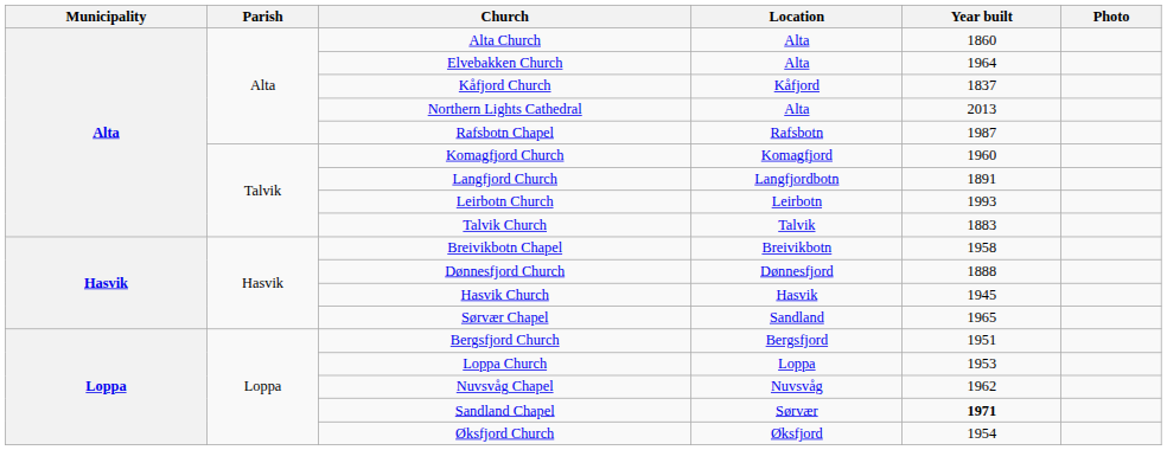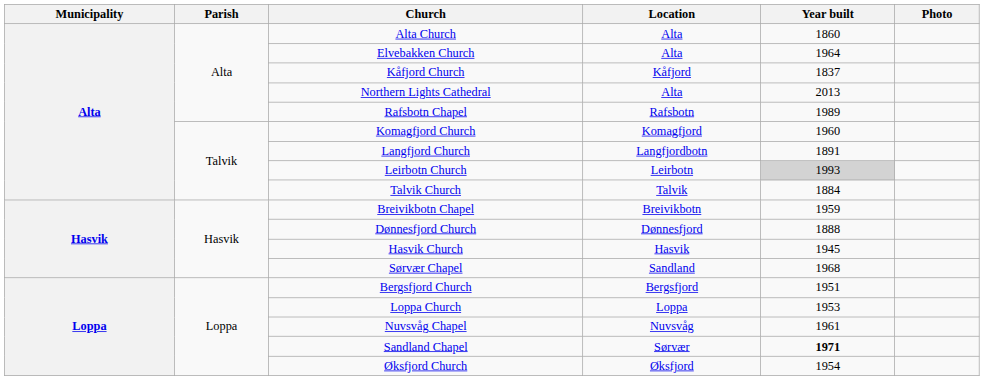 <table class="wikitable" style="text-align: center; width: 80%;">
 <tr>
 <th>Municipality</th>
 <th>Parish </th>
 <th>Church</th>
 <th>Location</th>
 <th>Year built</th>
 <th>Photo</th>
 </tr>
 <tr>
 <th rowspan="9"><a href='#'>Alta</a></th>
 <td rowspan="5">Alta</td>
 <td><a href='#'>Alta Church</a></td>
 <td><a href='#'>Alta</a></td>
 <td>1860</td>
 <td></td>
 </tr>
 <tr>
 <td><a href='#'>Elvebakken Church</a></td>
 <td><a href='#'>Alta</a></td>
 <td>1964</td>
 <td></td>
 </tr>
 <tr>
 <td><a href='#'>Kåfjord Church</a></td>
 <td><a href='#'>Kåfjord</a></td>
 <td>1837</td>
 <td></td>
 </tr>
 <tr>
 <td><a href='#'>Northern Lights Cathedral</a></td>
 <td><a href='#'>Alta</a></td>
 <td>2013</td>
 <td></td>
 </tr>
 <tr>
 <td><a href='#'>Rafsbotn Chapel</a></td>
 <td><a href='#'>Rafsbotn</a></td>
-<td>1987</td>
+<td>1989</td>
 <td></td>
 </tr>
 <tr>
 <td rowspan="4">Talvik</td>
 <td><a href='#'>Komagfjord Church</a></td>
 <td><a href='#'>Komagfjord</a></td>
 <td>1960</td>
 <td></td>
 </tr>
 <tr>
 <td><a href='#'>Langfjord Church</a></td>
 <td><a href='#'>Langfjordbotn</a></td>
 <td>1891</td>
 <td></td>
 </tr>
 <tr>
 <td><a href='#'>Leirbotn Church</a></td>
 <td><a href='#'>Leirbotn</a></td>
-<td>1993</td>
+<td style="background: lightgrey;">1993</td>
 <td></td>
 </tr>
 <tr>
 <td><a href='#'>Talvik Church</a></td>
 <td><a href='#'>Talvik</a></td>
-<td>1883</td>
+<td>1884</td>
 <td></td>
 </tr>
 <tr>
 <th rowspan="4"><a href='#'>Hasvik</a></th>
 <td rowspan="4">Hasvik</td>
 <td><a href='#'>Breivikbotn Chapel</a></td>
 <td><a href='#'>Breivikbotn</a></td>
-<td>1958</td>
+<td>1959</td>
 <td></td>
 </tr>
 <tr>
 <td><a href='#'>Dønnesfjord Church</a></td>
 <td><a href='#'>Dønnesfjord</a></td>
 <td>1888</td>
 <td></td>
 </tr>
 <tr>
 <td><a href='#'>Hasvik Church</a></td>
 <td><a href='#'>Hasvik</a></td>
 <td>1945</td>
 <td></td>
 </tr>
 <tr>
 <td><a href='#'>Sørvær Chapel</a></td>
 <td><a href='#'>Sandland</a></td>
-<td>1965</td>
+<td>1968</td>
 <td></td>
 </tr>
 <tr>
 <th rowspan="5"><a href='#'>Loppa</a></th>
 <td rowspan="5">Loppa</td>
 <td><a href='#'>Bergsfjord Church</a></td>
 <td><a href='#'>Bergsfjord</a></td>
 <td>1951</td>
 <td></td>
 </tr>
 <tr>
 <td><a href='#'>Loppa Church</a></td>
 <td><a href='#'>Loppa</a></td>
 <td>1953</td>
 <td></td>
 </tr>
 <tr>
 <td><a href='#'>Nuvsvåg Chapel</a></td>
 <td><a href='#'>Nuvsvåg</a></td>
-<td>1962</td>
+<td>1961</td>
 <td></td>
 </tr>
 <tr>
 <td><a href='#'>Sandland Chapel</a></td>
 <td><a href='#'>Sørvær</a></td>
 <td><strong>1971</strong></td>
 <td></td>
 </tr>
 <tr>
 <td><a href='#'>Øksfjord Church</a></td>
 <td><a href='#'>Øksfjord</a></td>
 <td>1954</td>
 <td></td>
 </tr>
 </table>
